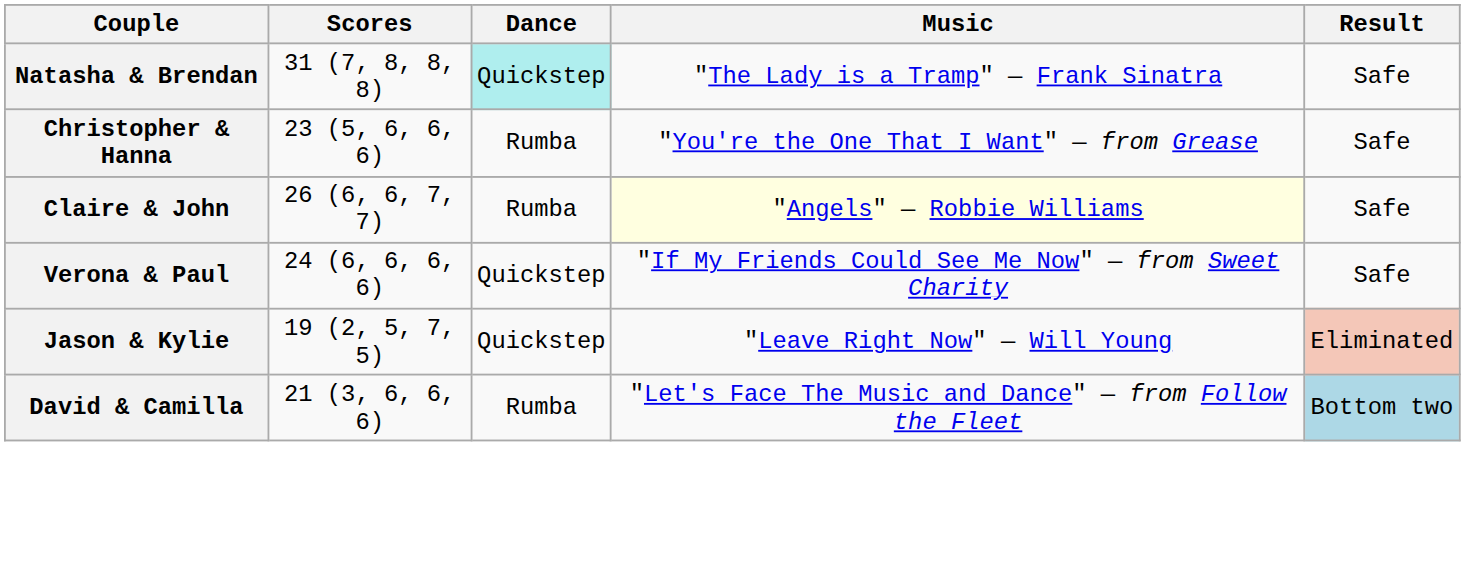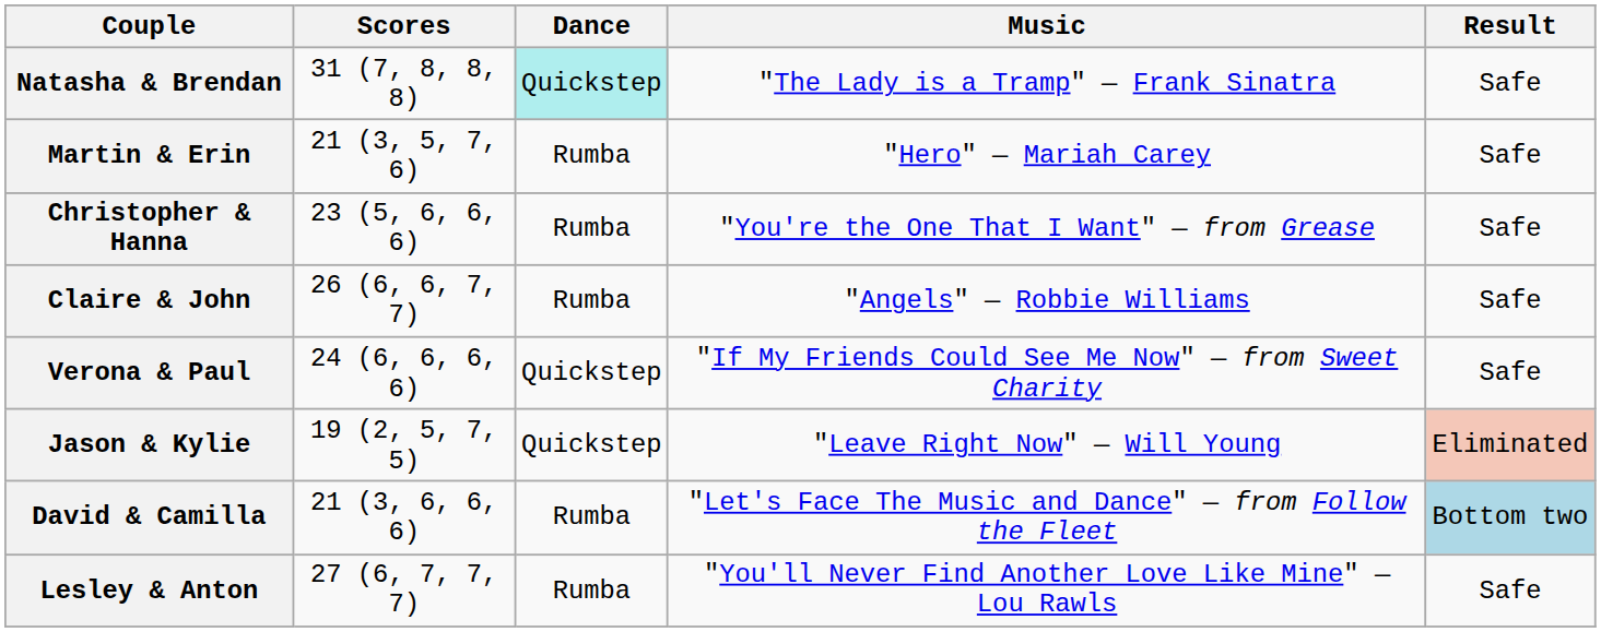 <table class="wikitable sortable" style="text-align:center; width:90%">
 <tr>
 <th scope="col">Couple</th>
 <th scope="col">Scores</th>
 <th scope="col" class="unsortable">Dance</th>
 <th scope="col" class="unsortable">Music</th>
 <th scope="col" class="unsortable">Result</th>
 </tr>
 <tr>
 <th scope="row">Natasha & Brendan</th>
 <td>31 (7, 8, 8, 8)</td>
 <td style="background: paleturquoise;">Quickstep</td>
 <td>"<a href='#'>The Lady is a Tramp</a>" — <a href='#'>Frank Sinatra</a></td>
 <td>Safe</td>
 </tr>
 <tr>
+<th scope="row">Martin & Erin</th>
+<td>21 (3, 5, 7, 6)</td>
+<td>Rumba</td>
+<td>"<a href='#'>Hero</a>" — <a href='#'>Mariah Carey</a></td>
+<td>Safe</td>
+</tr>
+<tr>
 <th scope="row">Christopher & Hanna</th>
 <td>23 (5, 6, 6, 6)</td>
 <td>Rumba</td>
 <td>"<a href='#'>You're the One That I Want</a>" — <em>from <a href='#'>Grease</a></em></td>
 <td>Safe</td>
 </tr>
 <tr>
 <th scope="row">Claire & John</th>
 <td>26 (6, 6, 7, 7)</td>
 <td>Rumba</td>
-<td style="background: lightyellow;">"<a href='#'>Angels</a>" — <a href='#'>Robbie Williams</a></td>
+<td>"<a href='#'>Angels</a>" — <a href='#'>Robbie Williams</a></td>
 <td>Safe</td>
 </tr>
 <tr>
 <th scope="row">Verona & Paul</th>
 <td>24 (6, 6, 6, 6)</td>
 <td>Quickstep</td>
 <td>"<a href='#'>If My Friends Could See Me Now</a>" — <em>from <a href='#'>Sweet Charity</a></em></td>
 <td>Safe</td>
 </tr>
 <tr>
 <th scope="row">Jason & Kylie</th>
 <td>19 (2, 5, 7, 5)</td>
 <td>Quickstep</td>
 <td>"<a href='#'>Leave Right Now</a>" — <a href='#'>Will Young</a></td>
 <td bgcolor="f4c7b8">Eliminated</td>
 </tr>
 <tr>
 <th scope="row">David & Camilla</th>
 <td>21 (3, 6, 6, 6)</td>
 <td>Rumba</td>
 <td>"<a href='#'>Let's Face The Music and Dance</a>" — <em>from <a href='#'>Follow the Fleet</a></em></td>
 <td bgcolor="lightblue">Bottom two</td>
 </tr>
+<tr>
+<th scope="row">Lesley & Anton</th>
+<td>27 (6, 7, 7, 7)</td>
+<td>Rumba</td>
+<td>"<a href='#'>You'll Never Find Another Love Like Mine</a>" — <a href='#'>Lou Rawls</a></td>
+<td>Safe</td>
+</tr>
 </table>
